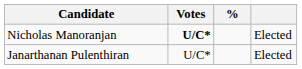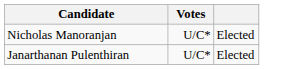 <table class="wikitable" border="1" style="text-align:right;">
 <tr>
 <th align=left width="200">Candidate</th>
 <th align=left width="50">Votes</th>
-<th align=left width="40">%</th>
 <th align=left width="50"></th>
 </tr>
 <tr>
 <td align=left>Nicholas Manoranjan</td>
-<td><strong>U/C*</strong></td>
-<td></td>
+<td>U/C*</td>
 <td align=left>Elected</td>
 </tr>
 <tr>
 <td align=left>Janarthanan Pulenthiran</td>
 <td>U/C*</td>
-<td></td>
 <td align=left>Elected</td>
 </tr>
 </table>
